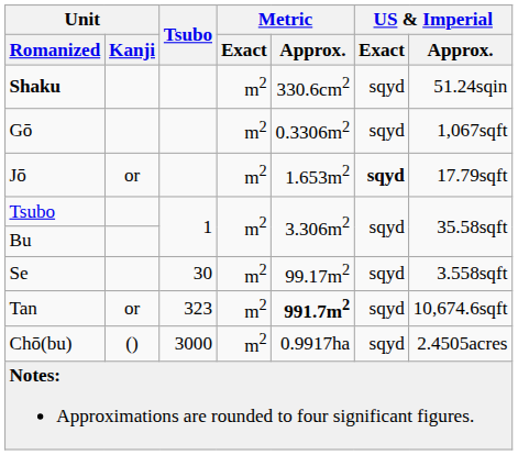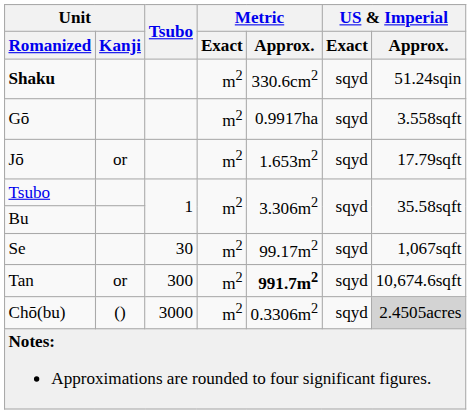 <table class="wikitable">
 <tr>
 <th colspan="2">Unit</th>
 <th rowspan="2"><a href='#'>Tsubo</a></th>
 <th colspan="2"><a href='#'>Metric</a></th>
 <th colspan="3"><a href='#'>US</a> & <a href='#'>Imperial</a></th>
 </tr>
 <tr>
 <th><a href='#'>Romanized</a></th>
 <th><a href='#'>Kanji</a></th>
 <th>Exact</th>
 <th>Approx.</th>
 <th>Exact</th>
 <th>Approx.</th>
 </tr>
 <tr style="text-align: right">
 <td style="text-align:left;"><strong>Shaku</strong></td>
 <td align="center"></td>
 <td height="30pt"></td>
 <td>m<sup>2</sup></td>
 <td>330.6cm<sup>2</sup></td>
 <td>sqyd</td>
 <td>51.24sqin</td>
 </tr>
 <tr style="text-align: right">
 <td style="text-align:left;">Gō</td>
 <td align="center"></td>
 <td height="30pt"></td>
 <td>m<sup>2</sup></td>
-<td>0.3306m<sup>2</sup></td>
+<td>0.9917ha</td>
 <td>sqyd</td>
-<td>1,067sqft</td>
+<td>3.558sqft</td>
 </tr>
 <tr style="text-align: right">
 <td style="text-align:left;">Jō</td>
 <td align="center"> or </td>
 <td height="30pt"></td>
 <td>m<sup>2</sup></td>
 <td>1.653m<sup>2</sup></td>
-<td><strong>sqyd</strong></td>
+<td>sqyd</td>
 <td>17.79sqft</td>
 </tr>
 <tr style="text-align: right">
 <td style="text-align:left;"><a href='#'>Tsubo</a></td>
 <td align="center"></td>
 <td rowspan=2>1</td>
 <td rowspan=2>m<sup>2</sup></td>
 <td rowspan=2>3.306m<sup>2</sup></td>
 <td rowspan=2>sqyd</td>
 <td rowspan=2>35.58sqft</td>
 </tr>
 <tr style="text-align: right">
 <td style="text-align:left;">Bu</td>
 <td align="center"></td>
 </tr>
 <tr style="text-align: right">
 <td style="text-align:left;">Se</td>
 <td align="center"></td>
 <td>30</td>
 <td>m<sup>2</sup></td>
 <td>99.17m<sup>2</sup></td>
 <td>sqyd</td>
-<td>3.558sqft</td>
+<td>1,067sqft</td>
 </tr>
 <tr style="text-align: right">
 <td style="text-align:left;">Tan</td>
 <td align="center"> or </td>
-<td>323</td>
+<td>300</td>
 <td>m<sup>2</sup></td>
 <td><strong>991.7m<sup>2</sup></strong></td>
 <td>sqyd</td>
 <td>10,674.6sqft</td>
 </tr>
 <tr style="text-align: right">
 <td style="text-align:left;">Chō(bu)</td>
 <td align="center">()</td>
 <td>3000</td>
 <td>m<sup>2</sup></td>
-<td>0.9917ha</td>
+<td>0.3306m<sup>2</sup></td>
 <td>sqyd</td>
-<td>2.4505acres</td>
+<td style="background: lightgrey;">2.4505acres</td>
 </tr>
 <tr>
 <td colspan="13" bgcolor=#F0F0F0><strong>Notes:</strong><br><ul><li>Approximations are rounded to four significant figures.</li></ul></td>
 </tr>
 </table>
